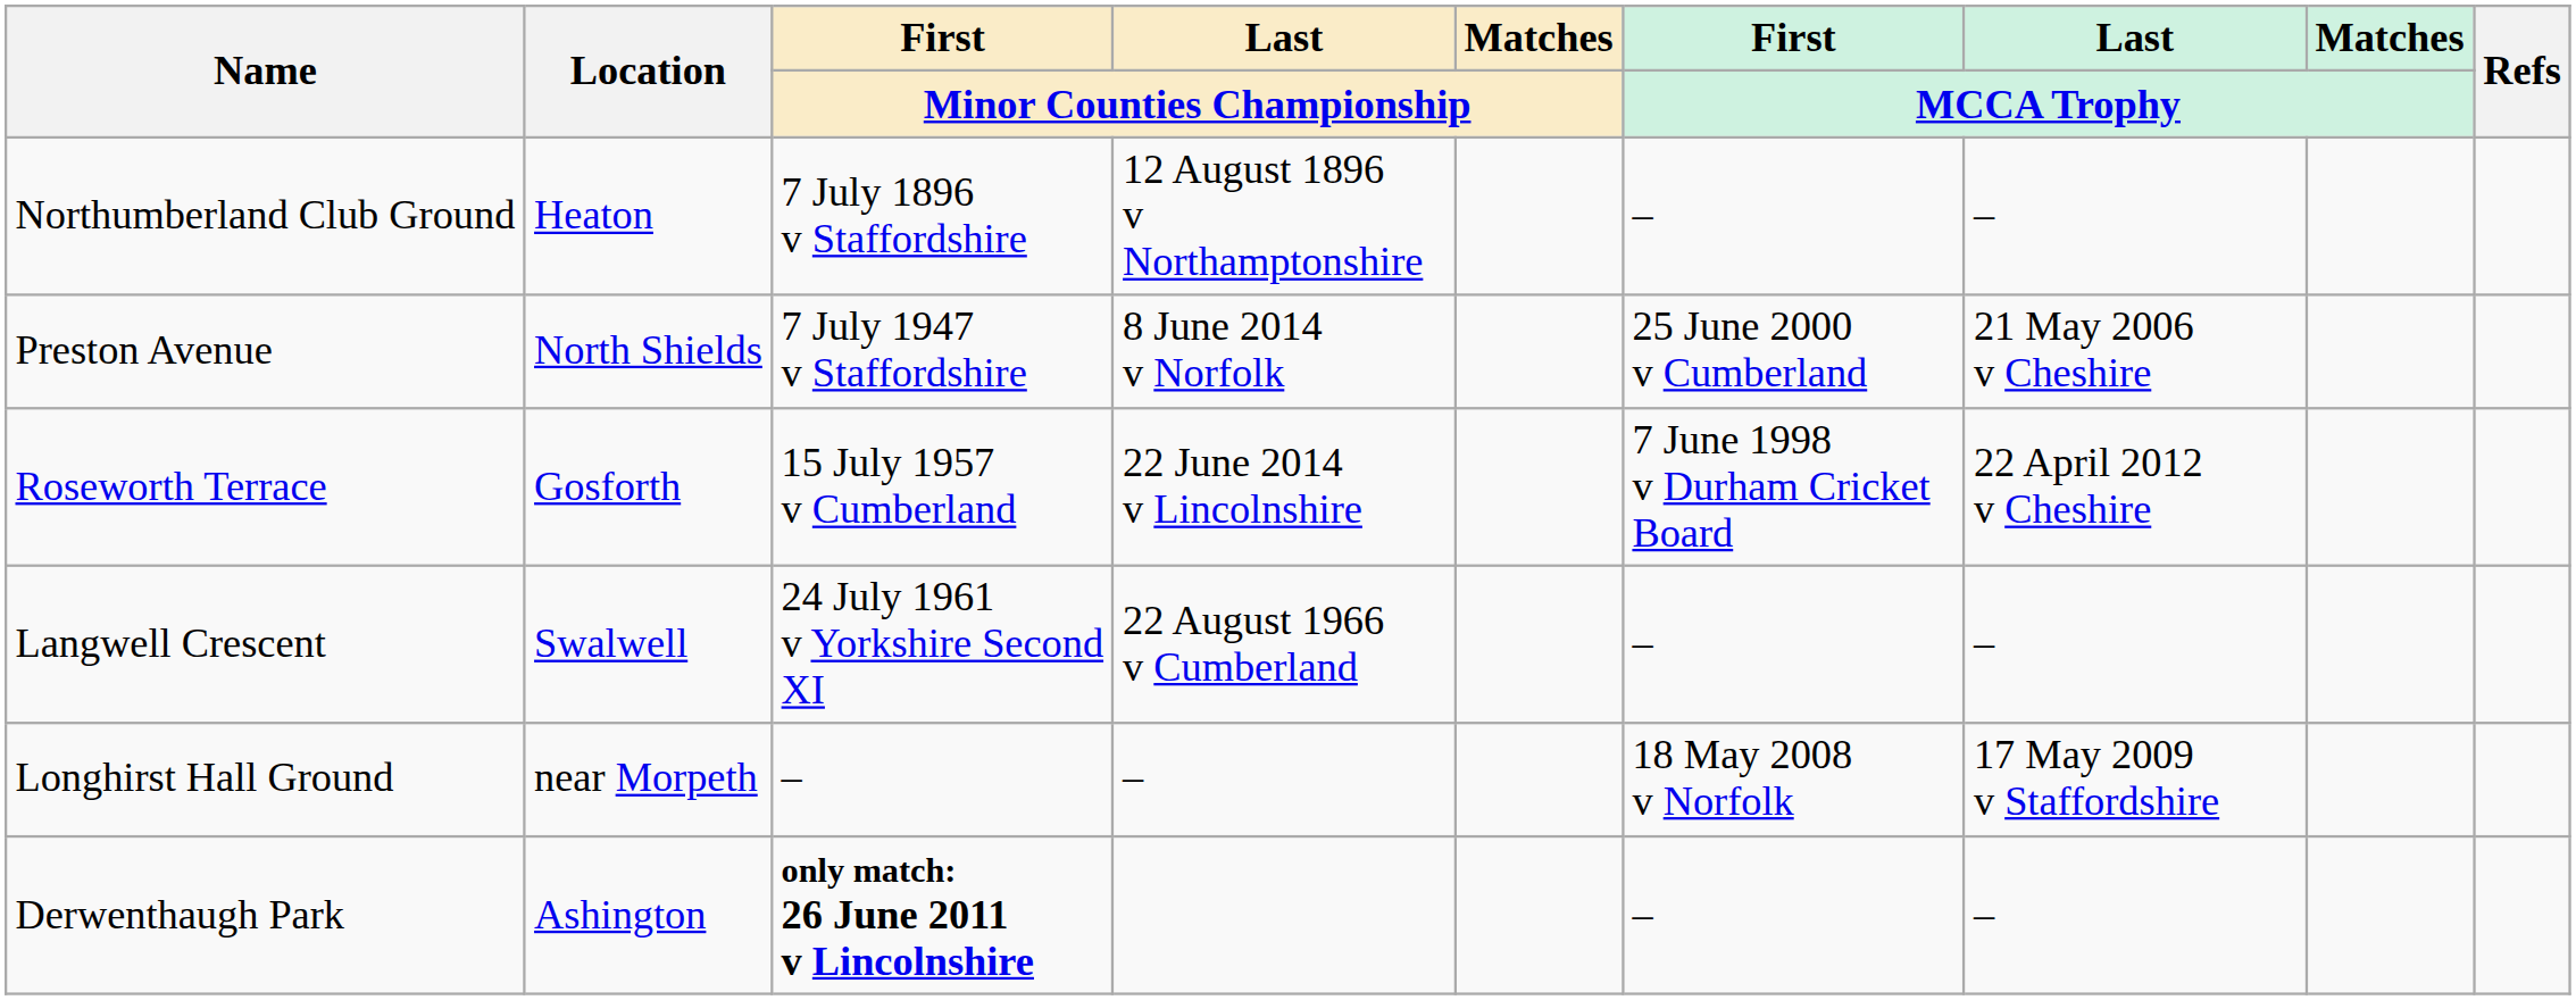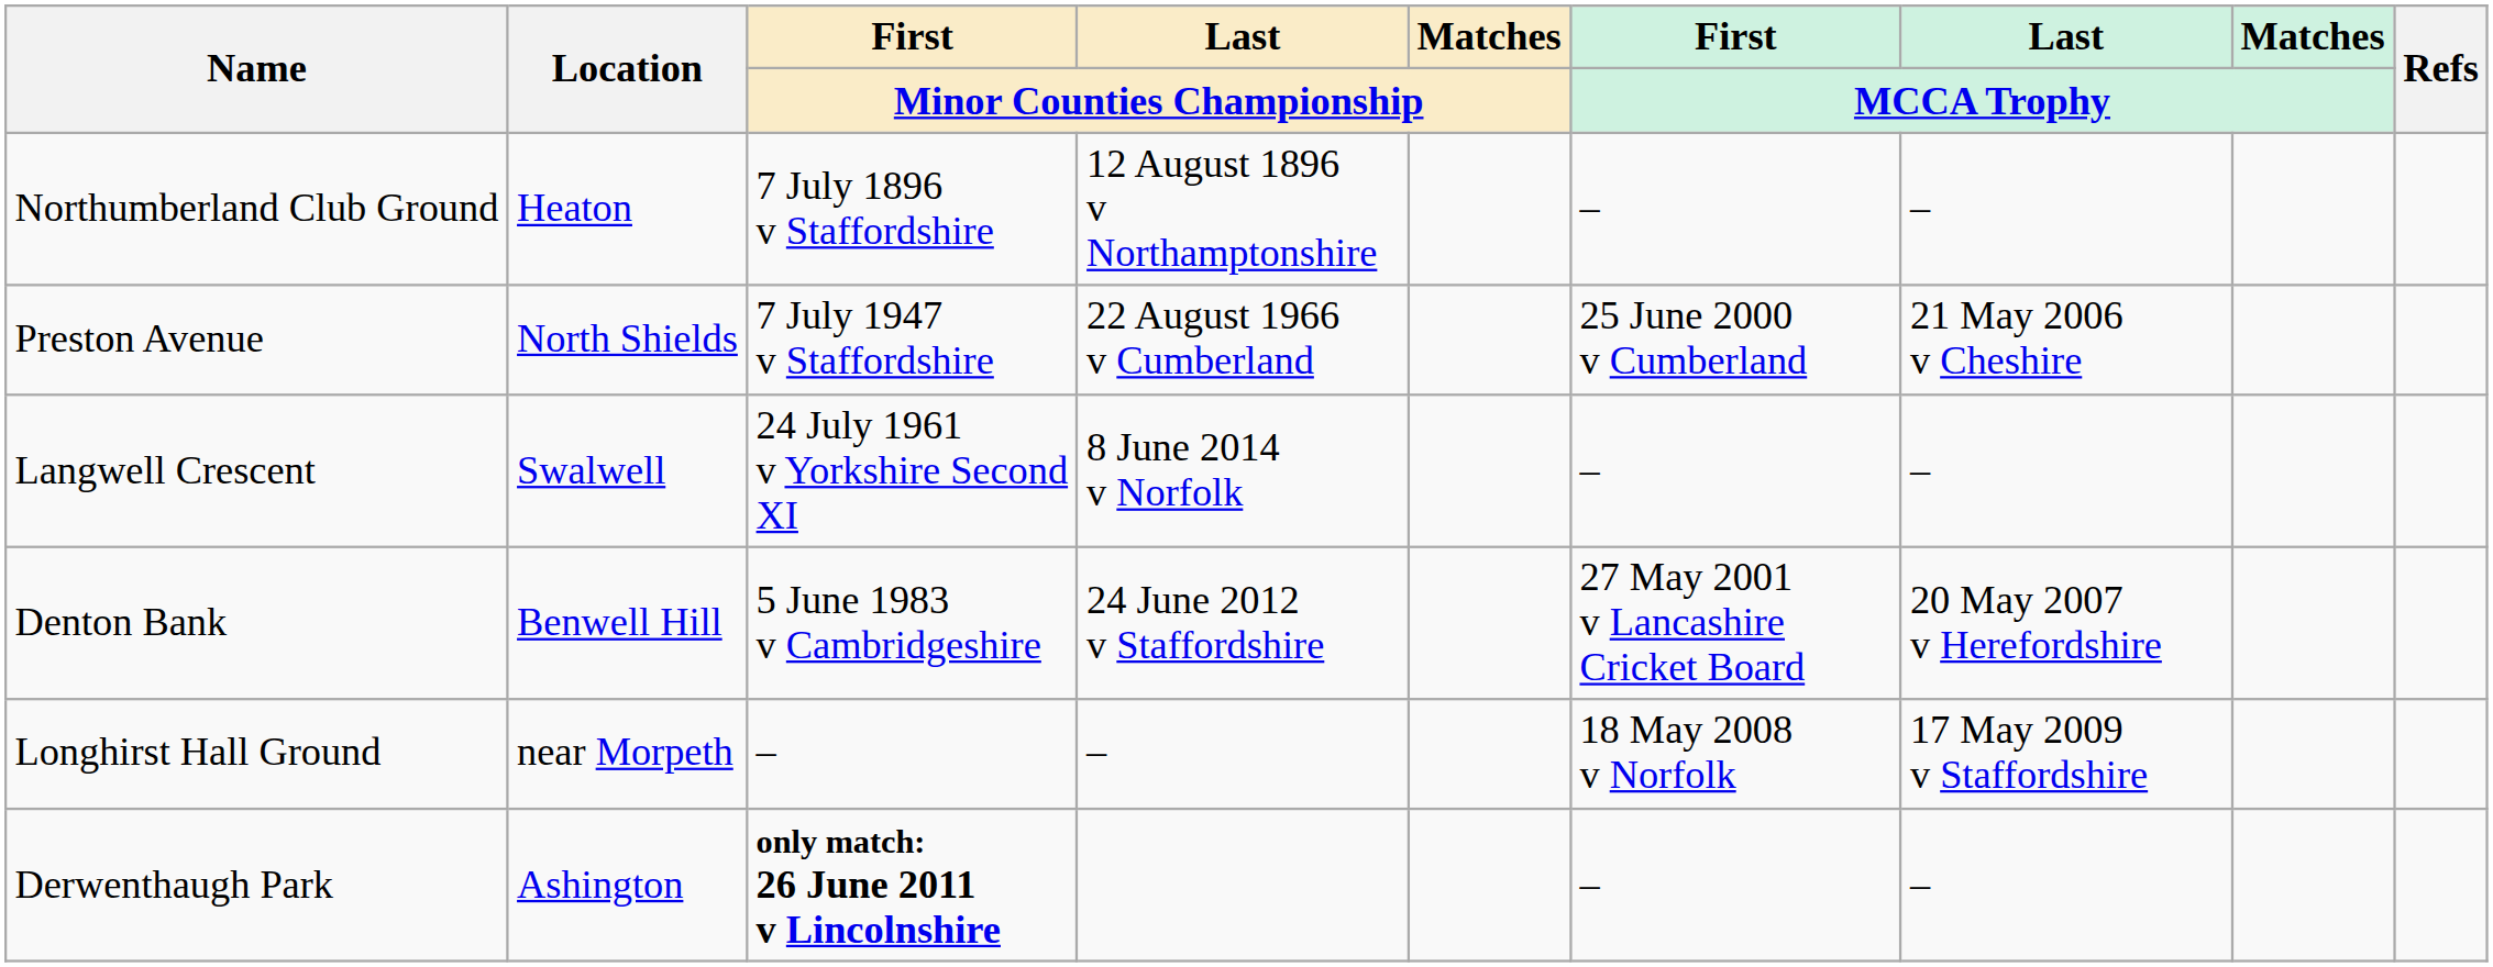 <table class="wikitable sortable">
 <tr>
 <th rowspan="2">Name</th>
 <th rowspan="2">Location</th>
 <th width="125" class="unsortable" style="background:#faecc8">First</th>
 <th width="125" class="unsortable" style="background:#faecc8">Last</th>
 <th style="background:#faecc8">Matches</th>
 <th width="125" class="unsortable" style="background:#cef2e0">First</th>
 <th width="125" class="unsortable" style="background:#cef2e0">Last</th>
 <th style="background:#cef2e0">Matches</th>
 <th rowspan="2" class="unsortable">Refs</th>
 </tr>
 <tr class="unsortable">
 <th colspan="3" style="background:#faecc8"><a href='#'>Minor Counties Championship</a></th>
 <th colspan="3" style="background:#cef2e0"><a href='#'>MCCA Trophy</a></th>
 </tr>
 <tr>
 <td>Northumberland Club Ground</td>
 <td><a href='#'>Heaton</a></td>
 <td>7 July 1896<br>v <a href='#'>Staffordshire</a></td>
 <td>12 August 1896<br>v <a href='#'>Northamptonshire</a></td>
 <td></td>
 <td>–</td>
 <td>–</td>
 <td></td>
 <td></td>
 </tr>
 <tr>
 <td>Preston Avenue</td>
 <td><a href='#'>North Shields</a></td>
 <td>7 July 1947<br>v <a href='#'>Staffordshire</a></td>
-<td>8 June 2014<br>v <a href='#'>Norfolk</a></td>
+<td>22 August 1966<br>v <a href='#'>Cumberland</a></td>
 <td></td>
 <td>25 June 2000<br>v <a href='#'>Cumberland</a></td>
 <td>21 May 2006<br>v <a href='#'>Cheshire</a></td>
 <td></td>
 <td></td>
 </tr>
 <tr>
-<td><a href='#'>Roseworth Terrace</a></td>
-<td><a href='#'>Gosforth</a></td>
-<td>15 July 1957<br>v <a href='#'>Cumberland</a></td>
-<td>22 June 2014<br>v <a href='#'>Lincolnshire</a></td>
+<td>Langwell Crescent</td>
+<td><a href='#'>Swalwell</a></td>
+<td>24 July 1961<br>v <a href='#'>Yorkshire Second XI</a></td>
+<td>8 June 2014<br>v <a href='#'>Norfolk</a></td>
 <td></td>
-<td>7 June 1998<br>v <a href='#'>Durham Cricket Board</a></td>
-<td>22 April 2012<br>v <a href='#'>Cheshire</a></td>
+<td>–</td>
+<td>–</td>
 <td></td>
 <td></td>
 </tr>
 <tr>
-<td>Langwell Crescent</td>
-<td><a href='#'>Swalwell</a></td>
-<td>24 July 1961<br>v <a href='#'>Yorkshire Second XI</a></td>
-<td>22 August 1966<br>v <a href='#'>Cumberland</a></td>
+<td>Denton Bank</td>
+<td><a href='#'>Benwell Hill</a></td>
+<td>5 June 1983<br>v <a href='#'>Cambridgeshire</a></td>
+<td>24 June 2012<br>v <a href='#'>Staffordshire</a></td>
 <td></td>
-<td>–</td>
-<td>–</td>
+<td>27 May 2001<br>v <a href='#'>Lancashire Cricket Board</a></td>
+<td>20 May 2007<br>v <a href='#'>Herefordshire</a></td>
 <td></td>
 <td></td>
 </tr>
 <tr>
 <td>Longhirst Hall Ground<br></td>
 <td>near <a href='#'>Morpeth</a></td>
 <td>–</td>
 <td>–</td>
 <td></td>
 <td>18 May 2008<br>v <a href='#'>Norfolk</a></td>
 <td>17 May 2009<br>v <a href='#'>Staffordshire</a></td>
 <td></td>
 <td></td>
 </tr>
 <tr>
 <td>Derwenthaugh Park<br></td>
 <td><a href='#'>Ashington</a></td>
 <td><strong><small>only match:</small><br>26 June 2011<br>v <a href='#'>Lincolnshire</a></strong></td>
 <td> </td>
 <td></td>
 <td>–</td>
 <td>–</td>
 <td></td>
 <td></td>
 </tr>
 </table>
